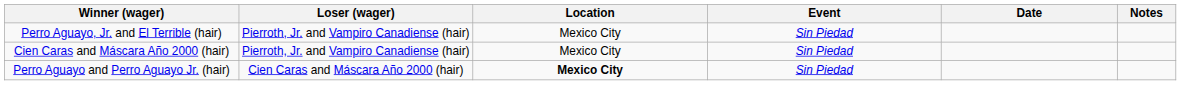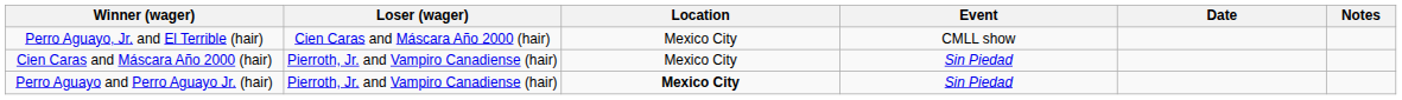 <table class="wikitable sortable" width=100%  style="text-align: center">
 <tr>
 <th width=20% scope="col">Winner (wager)</th>
 <th width=20% scope="col">Loser (wager)</th>
 <th width=20% scope="col">Location</th>
 <th width=20% scope="col">Event</th>
 <th width=15% scope="col">Date</th>
 <th class="unsortable" width=5% scope="col">Notes</th>
 </tr>
 <tr>
 <td><a href='#'>Perro Aguayo, Jr.</a> and <a href='#'>El Terrible</a> (hair)</td>
-<td><a href='#'>Pierroth, Jr.</a> and <a href='#'>Vampiro Canadiense</a> (hair)</td>
+<td><a href='#'>Cien Caras</a> and <a href='#'>Máscara Año 2000</a> (hair)</td>
 <td>Mexico City</td>
-<td><em><a href='#'>Sin Piedad</a></em></td>
+<td>CMLL show</td>
 <td></td>
 <td></td>
 </tr>
 <tr>
 <td><a href='#'>Cien Caras</a> and <a href='#'>Máscara Año 2000</a> (hair)</td>
 <td><a href='#'>Pierroth, Jr.</a> and <a href='#'>Vampiro Canadiense</a> (hair)</td>
 <td>Mexico City</td>
 <td><em><a href='#'>Sin Piedad</a></em></td>
 <td></td>
 <td></td>
 </tr>
 <tr>
 <td><a href='#'>Perro Aguayo</a> and <a href='#'>Perro Aguayo Jr.</a> (hair)</td>
-<td><a href='#'>Cien Caras</a> and <a href='#'>Máscara Año 2000</a> (hair)</td>
+<td><a href='#'>Pierroth, Jr.</a> and <a href='#'>Vampiro Canadiense</a> (hair)</td>
 <td><strong>Mexico City</strong></td>
 <td><em><a href='#'>Sin Piedad</a></em></td>
 <td></td>
 <td></td>
 </tr>
 </table>
